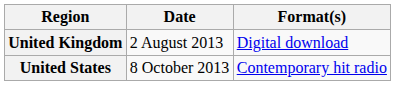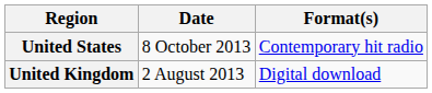 <table class="wikitable plainrowheaders">
 <tr>
 <th scope="col">Region</th>
 <th scope="col">Date</th>
 <th scope="col">Format(s)</th>
 </tr>
 <tr>
+<th scope="row">United States</th>
+<td>8 October 2013</td>
+<td><a href='#'>Contemporary hit radio</a></td>
+</tr>
+<tr>
 <th scope="row">United Kingdom</th>
 <td>2 August 2013</td>
 <td><a href='#'>Digital download</a></td>
 </tr>
-<tr>
-<th scope="row">United States</th>
-<td>8 October 2013</td>
-<td><a href='#'>Contemporary hit radio</a></td>
-</tr>
 </table>
